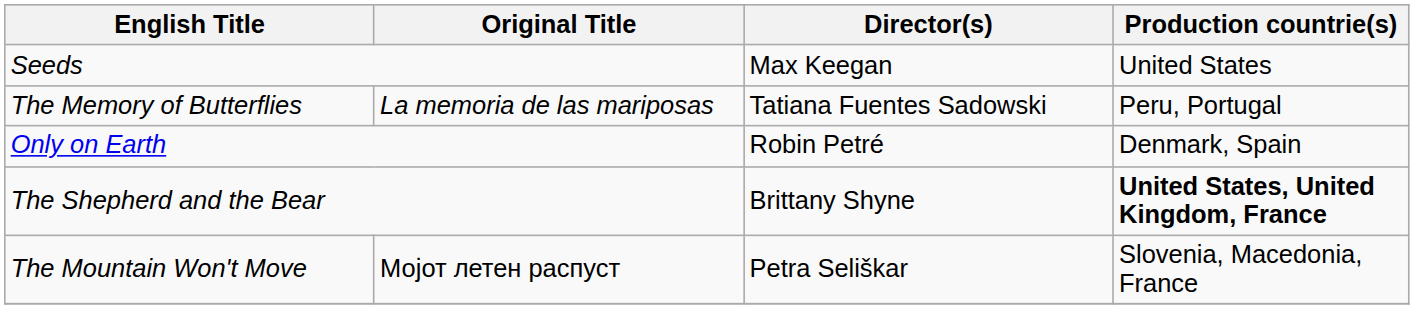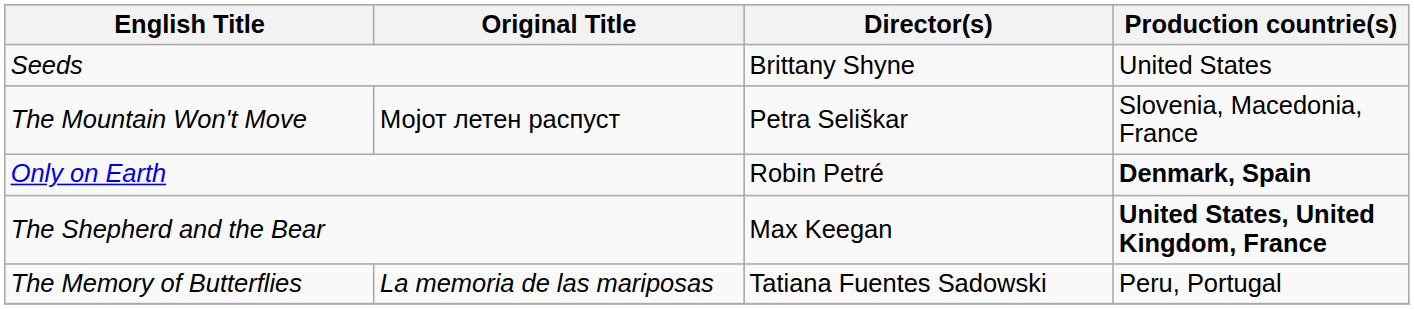 <table class="wikitable" style="width:100%; margin-bottom:4px">
 <tr>
 <th scope="col" width="25%">English Title</th>
 <th scope="col" width="25%">Original Title</th>
 <th scope="col" width="25%">Director(s)</th>
 <th scope="col" width="20%">Production countrie(s)</th>
 </tr>
 <tr>
 <td colspan="2"><em>Seeds</em></td>
+<td>Brittany Shyne</td>
+<td>United States</td>
+</tr>
+<tr>
+<td><em>The Mountain Won't Move</em></td>
+<td>Мојот летен распуст</td>
+<td>Petra Seliškar</td>
+<td>Slovenia, Macedonia, France</td>
+</tr>
+<tr>
+<td colspan="2"><em><a href='#'>Only on Earth</a></em></td>
+<td>Robin Petré</td>
+<td><strong>Denmark, Spain</strong></td>
+</tr>
+<tr>
+<td colspan="2"><em>The Shepherd and the Bear</em></td>
 <td>Max Keegan</td>
-<td>United States</td>
+<td><strong>United States, United Kingdom, France</strong></td>
 </tr>
 <tr>
 <td><em>The Memory of Butterflies</em></td>
 <td><em>La memoria de las mariposas</em></td>
 <td>Tatiana Fuentes Sadowski</td>
 <td>Peru, Portugal</td>
 </tr>
 <tr>
-<td colspan="2"><em><a href='#'>Only on Earth</a></em></td>
-<td>Robin Petré</td>
-<td>Denmark, Spain</td>
-</tr>
-<tr>
-<td colspan="2"><em>The Shepherd and the Bear</em></td>
-<td>Brittany Shyne</td>
-<td><strong>United States, United Kingdom, France</strong></td>
-</tr>
-<tr>
-<td><em>The Mountain Won't Move</em></td>
-<td>Мојот летен распуст</td>
-<td>Petra Seliškar</td>
-<td>Slovenia, Macedonia, France</td>
-</tr>
-<tr>
 </tr>
 </table>
